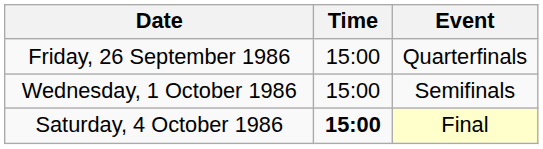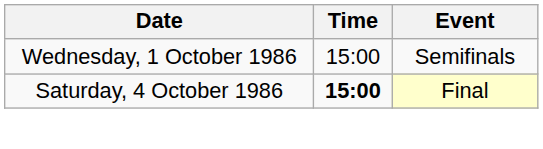 <table class = "wikitable" style="text-align:center;">
 <tr>
 <th width=220>Date</th>
 <th width=50>Time</th>
 <th width=100>Event</th>
-</tr>
-<tr>
-<td>Friday, 26 September 1986</td>
-<td>15:00</td>
-<td>Quarterfinals</td>
 </tr>
 <tr>
 <td>Wednesday, 1 October 1986</td>
 <td>15:00</td>
 <td>Semifinals</td>
 </tr>
 <tr>
 <td>Saturday, 4 October 1986</td>
 <td><strong>15:00</strong></td>
 <td bgcolor=ffffcc>Final</td>
 </tr>
 </table>
